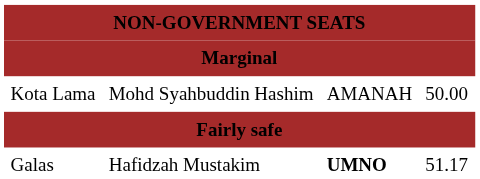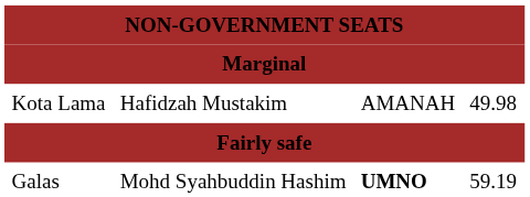 <table class="toccolours" cellpadding="5" cellspacing="0" style="float:left; margin-right:.5em; margin-top:.4em; font-size:90%;">
 <tr>
 <td colspan="4"  style="text-align:center; background:brown;"><span><strong>NON-GOVERNMENT SEATS</strong></span></td>
 </tr>
 <tr>
 <td colspan="4"  style="text-align:center; background:brown;"><span><strong>Marginal</strong></span></td>
 </tr>
 <tr>
 <td>Kota Lama</td>
-<td>Mohd Syahbuddin Hashim</td>
+<td>Hafidzah Mustakim</td>
 <td>AMANAH</td>
-<td style="text-align:center;">50.00</td>
+<td style="text-align:center;">49.98</td>
 </tr>
 <tr>
 <td colspan="4"  style="text-align:center; background:brown;"><span><strong>Fairly safe</strong></span></td>
 </tr>
 <tr>
 <td>Galas</td>
-<td>Hafidzah Mustakim</td>
+<td>Mohd Syahbuddin Hashim</td>
 <td><strong>UMNO</strong></td>
-<td style="text-align:center;">51.17</td>
+<td style="text-align:center;">59.19</td>
 </tr>
 <tr>
 </tr>
 </table>
